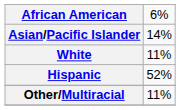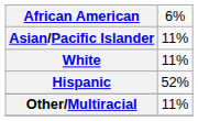 <table class="wikitable" style="text-align:center; float:center; font-size:85%; margin-left:2em; margin:auto;">
 <tr>
 <th><a href='#'>African American</a></th>
 <td>6%</td>
 </tr>
 <tr>
 <th><a href='#'>Asian</a>/<a href='#'>Pacific Islander</a></th>
-<td>14%</td>
+<td>11%</td>
 </tr>
 <tr>
 <th><a href='#'>White</a></th>
 <td>11%</td>
 </tr>
 <tr>
 <th><a href='#'>Hispanic</a></th>
 <td>52%</td>
 </tr>
 <tr>
 </tr>
 <tr>
 <th>Other/<a href='#'>Multiracial</a></th>
 <td>11%</td>
 </tr>
 <tr>
 </tr>
 </table>
